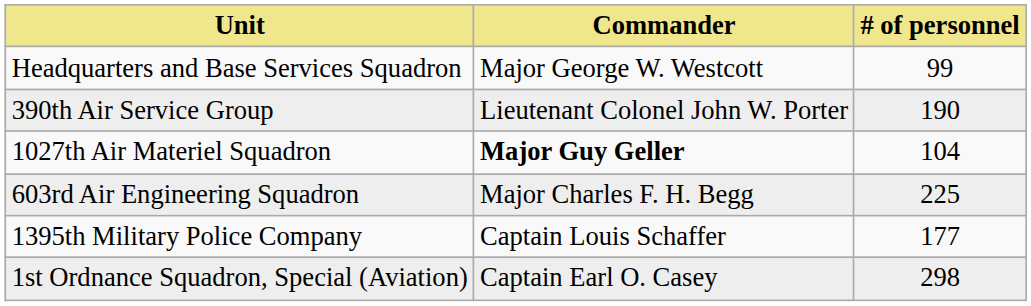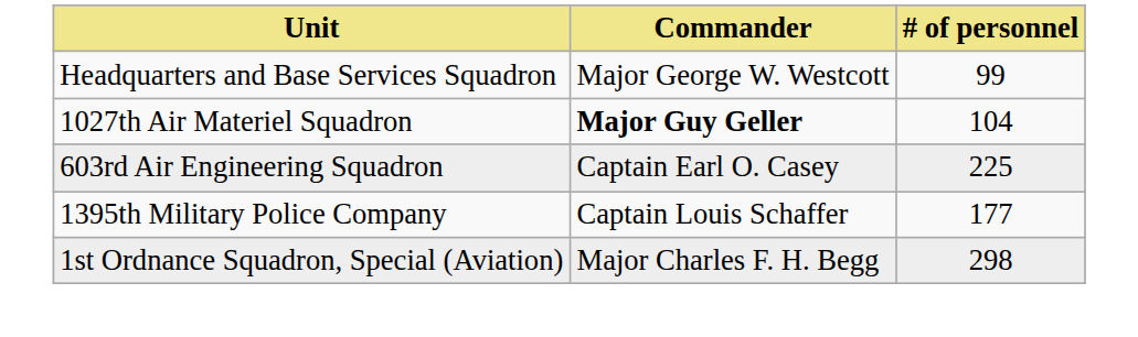 <table class="wikitable" style="margin:1em auto;">
 <tr style="background: khaki; text-align:center;">
 <td><strong>Unit</strong></td>
 <td><strong>Commander</strong></td>
 <td><strong># of personnel</strong></td>
 </tr>
 <tr>
 <td>Headquarters and Base Services Squadron</td>
 <td>Major George W. Westcott</td>
 <td align=center>99</td>
 </tr>
-<tr style="background: #eeeeee;">
-<td>390th Air Service Group</td>
-<td>Lieutenant Colonel John W. Porter</td>
-<td align=center>190</td>
-</tr>
 <tr>
 <td>1027th Air Materiel Squadron</td>
 <td><strong>Major Guy Geller</strong></td>
 <td align=center>104</td>
 </tr>
 <tr style="background: #eeeeee;">
 <td>603rd Air Engineering Squadron</td>
-<td>Major Charles F. H. Begg</td>
+<td>Captain Earl O. Casey</td>
 <td align=center>225</td>
 </tr>
 <tr>
 <td>1395th Military Police Company</td>
 <td>Captain Louis Schaffer</td>
 <td align=center>177</td>
 </tr>
 <tr style="background: #eeeeee;">
 <td>1st Ordnance Squadron, Special (Aviation)</td>
-<td>Captain Earl O. Casey</td>
+<td>Major Charles F. H. Begg</td>
 <td align=center>298</td>
 </tr>
 </table>
